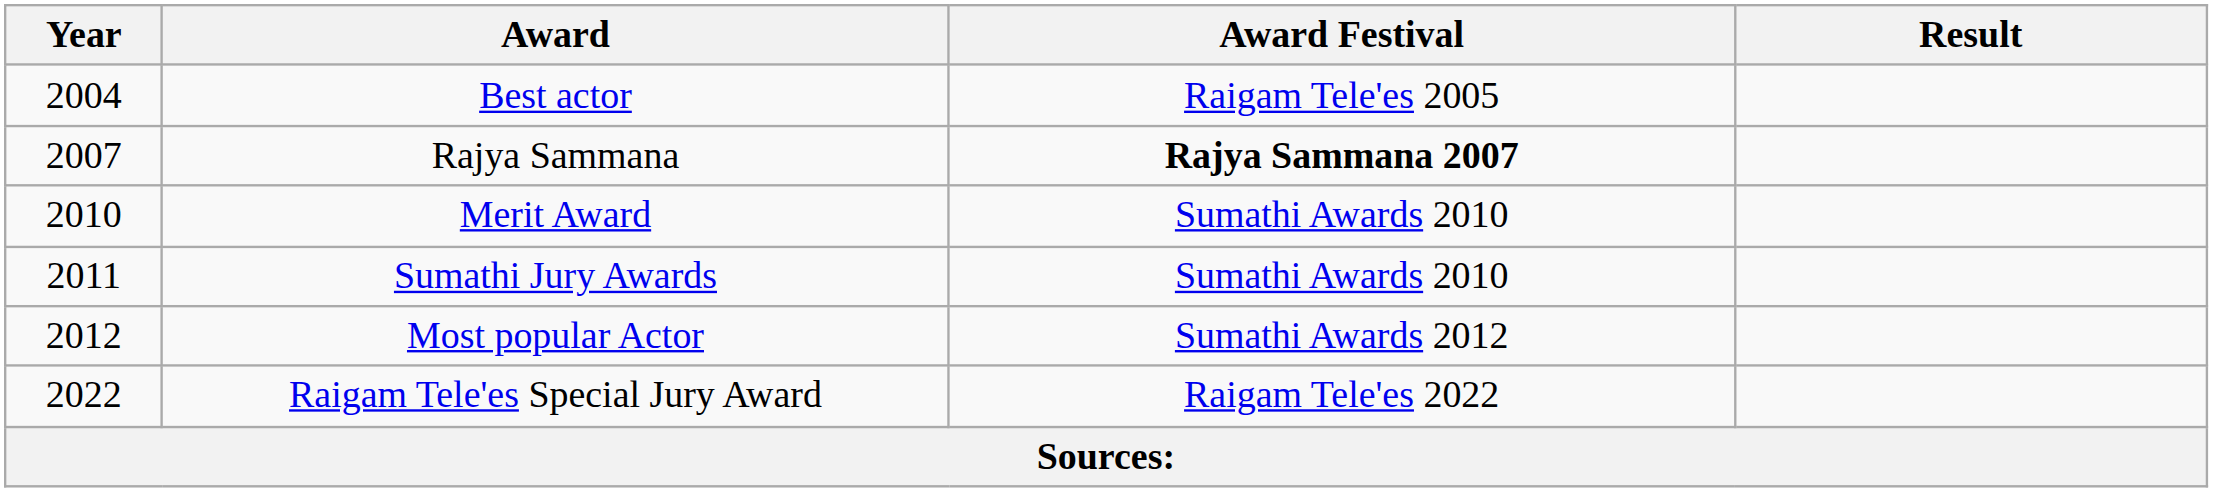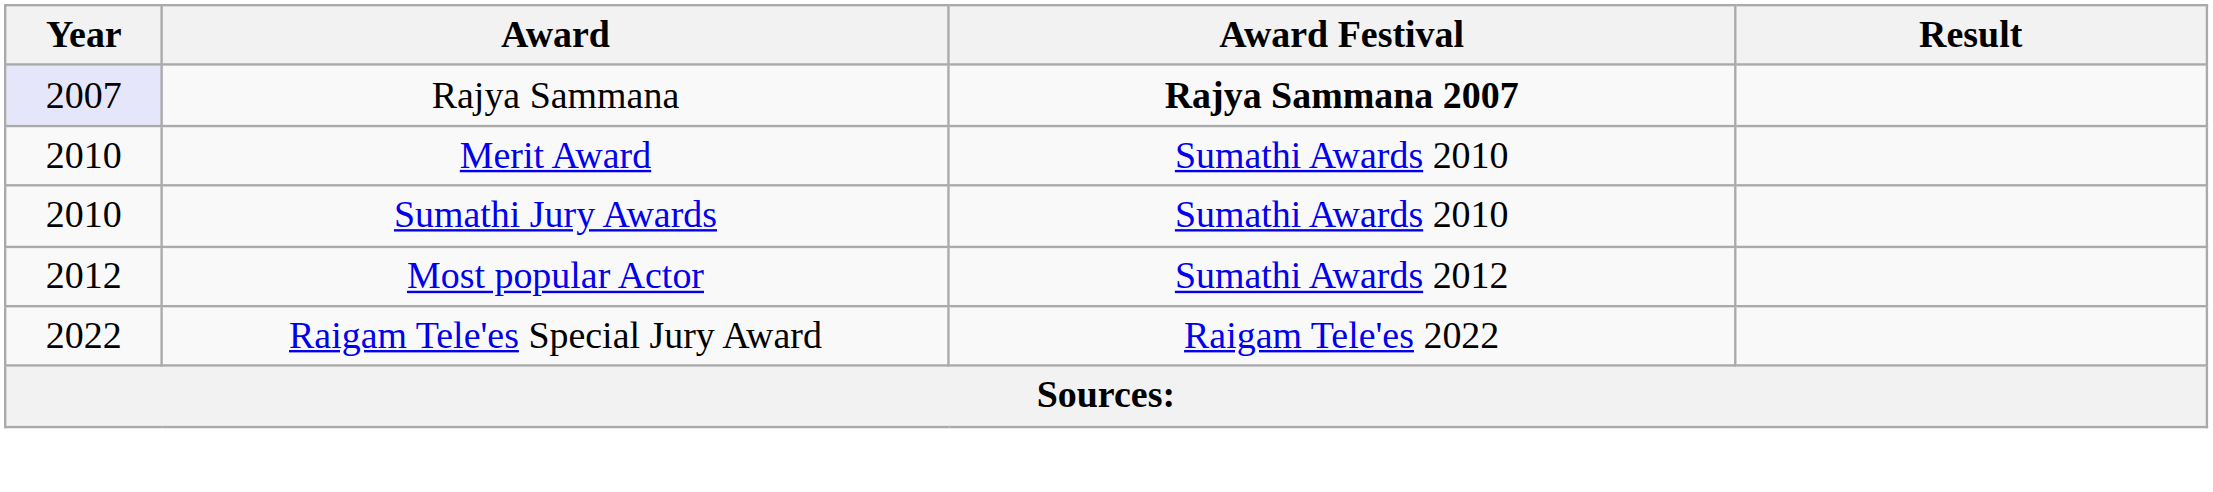 <table class="wikitable">
 <tr>
 <th width=5%>Year</th>
 <th style="width:25%;">Award</th>
 <th style="width:25%;">Award Festival</th>
 <th style="width:15%;">Result</th>
 </tr>
 <tr>
-<td style="text-align:center;">2004</td>
-<td style="text-align:center;"><a href='#'>Best actor</a></td>
-<td style="text-align:center;"><a href='#'>Raigam Tele'es</a> 2005</td>
-<td></td>
-</tr>
-<tr>
-<td style="text-align:center;">2007</td>
+<td style="background: lavender; text-align:center;">2007</td>
 <td style="text-align:center;">Rajya Sammana</td>
 <td style="text-align:center;"><strong>Rajya Sammana 2007</strong></td>
 <td></td>
 </tr>
 <tr>
 <td style="text-align:center;">2010</td>
 <td style="text-align:center;"><a href='#'>Merit Award</a></td>
 <td style="text-align:center;"><a href='#'>Sumathi Awards</a> 2010</td>
 <td></td>
 </tr>
 <tr>
-<td style="text-align:center;">2011</td>
+<td style="text-align:center;">2010</td>
 <td style="text-align:center;"><a href='#'>Sumathi Jury Awards</a></td>
 <td style="text-align:center;"><a href='#'>Sumathi Awards</a> 2010</td>
 <td></td>
 </tr>
 <tr>
 <td style="text-align:center;">2012</td>
 <td style="text-align:center;"><a href='#'>Most popular Actor</a></td>
 <td style="text-align:center;"><a href='#'>Sumathi Awards</a> 2012</td>
 <td></td>
 </tr>
 <tr>
 <td style="text-align:center;">2022</td>
 <td style="text-align:center;"><a href='#'>Raigam Tele'es</a> Special Jury Award</td>
 <td style="text-align:center;"><a href='#'>Raigam Tele'es</a> 2022</td>
 <td></td>
 </tr>
 <tr>
 <th colspan=4>Sources:</th>
 </tr>
 </table>
